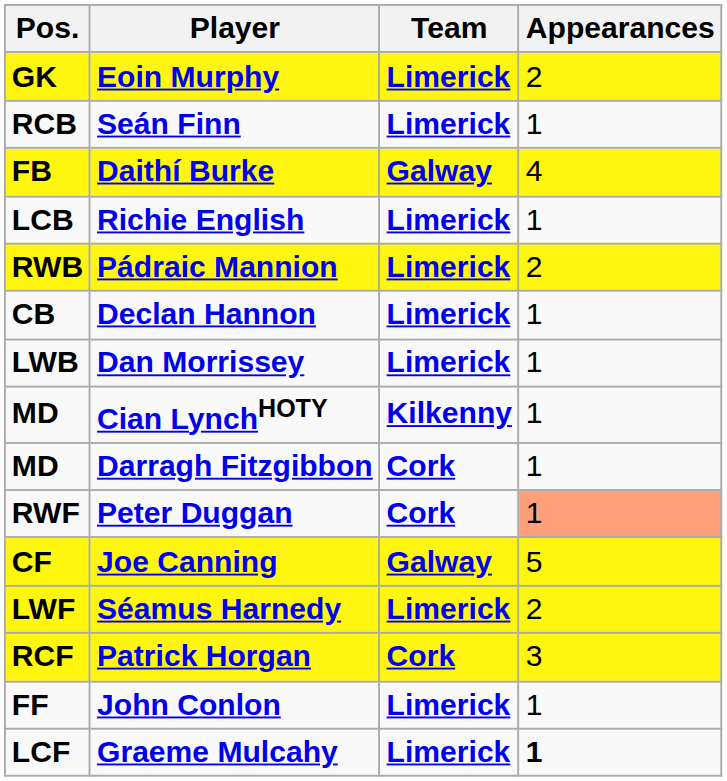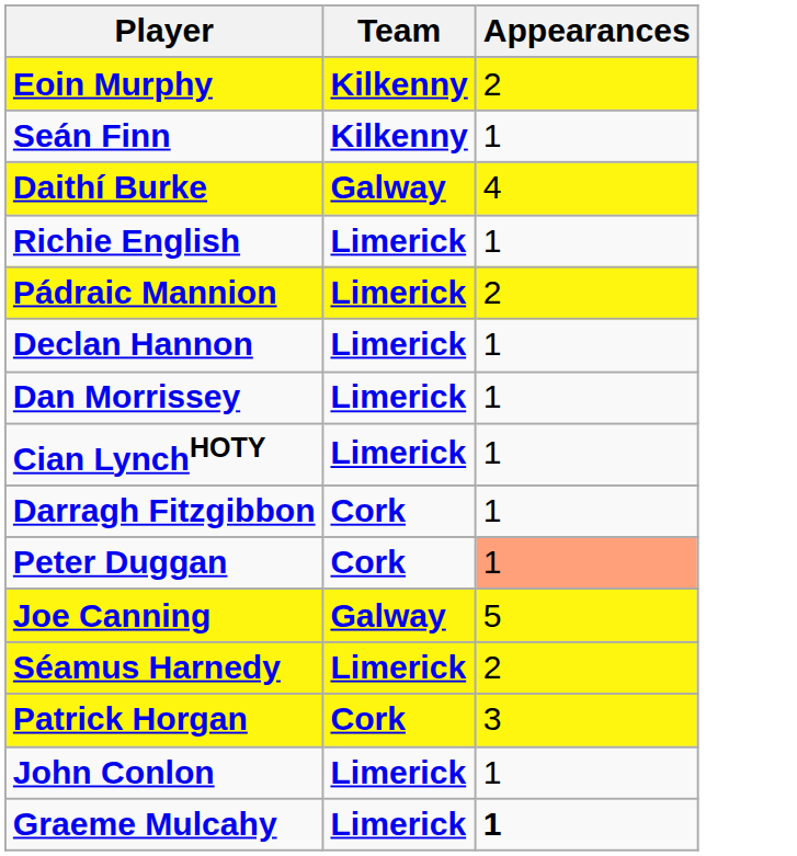 <table class="wikitable">
 <tr>
-<th>Pos.</th>
 <th>Player</th>
 <th>Team</th>
 <th>Appearances</th>
 </tr>
 <tr bgcolor=#FFF60F>
-<td><strong>GK</strong></td>
 <td> <strong><a href='#'>Eoin Murphy</a></strong></td>
-<td><strong><a href='#'>Limerick</a></strong></td>
+<td><strong><a href='#'>Kilkenny</a></strong></td>
 <td>2</td>
 </tr>
 <tr>
-<td><strong>RCB</strong></td>
 <td> <strong><a href='#'>Seán Finn</a></strong></td>
-<td><strong><a href='#'>Limerick</a></strong></td>
+<td><strong><a href='#'>Kilkenny</a></strong></td>
 <td>1</td>
 </tr>
 <tr bgcolor=#FFF60F>
-<td><strong>FB</strong></td>
 <td> <strong><a href='#'>Daithí Burke</a></strong></td>
 <td><strong><a href='#'>Galway</a></strong></td>
 <td>4</td>
 </tr>
 <tr>
-<td><strong>LCB</strong></td>
 <td> <strong><a href='#'>Richie English</a></strong></td>
 <td><strong><a href='#'>Limerick</a></strong></td>
 <td>1</td>
 </tr>
 <tr bgcolor=#FFF60F>
-<td><strong>RWB</strong></td>
 <td> <strong><a href='#'>Pádraic Mannion</a></strong></td>
 <td><strong><a href='#'>Limerick</a></strong></td>
 <td>2</td>
 </tr>
 <tr>
-<td><strong>CB</strong></td>
 <td> <strong><a href='#'>Declan Hannon</a></strong></td>
 <td><strong><a href='#'>Limerick</a></strong></td>
 <td>1</td>
 </tr>
 <tr>
-<td><strong>LWB</strong></td>
 <td> <strong><a href='#'>Dan Morrissey</a></strong></td>
 <td><strong><a href='#'>Limerick</a></strong></td>
 <td>1</td>
 </tr>
 <tr>
-<td><strong>MD</strong></td>
 <td> <strong><a href='#'>Cian Lynch</a><sup>HOTY</sup></strong></td>
-<td><strong><a href='#'>Kilkenny</a></strong></td>
+<td><strong><a href='#'>Limerick</a></strong></td>
 <td>1</td>
 </tr>
 <tr>
-<td><strong>MD</strong></td>
 <td> <strong><a href='#'>Darragh Fitzgibbon</a></strong></td>
 <td><strong><a href='#'>Cork</a></strong></td>
 <td>1</td>
 </tr>
 <tr>
-<td><strong>RWF</strong></td>
 <td> <strong><a href='#'>Peter Duggan</a></strong></td>
 <td><strong><a href='#'>Cork</a></strong></td>
 <td style="background: lightsalmon;">1</td>
 </tr>
 <tr bgcolor=#FFF60F>
-<td><strong>CF</strong></td>
 <td> <strong><a href='#'>Joe Canning</a></strong></td>
 <td><strong><a href='#'>Galway</a></strong></td>
 <td>5</td>
 </tr>
 <tr bgcolor=#FFF60F>
-<td><strong>LWF</strong></td>
 <td> <strong><a href='#'>Séamus Harnedy</a></strong></td>
 <td><strong><a href='#'>Limerick</a></strong></td>
 <td>2</td>
 </tr>
 <tr bgcolor=#FFF60F>
-<td><strong>RCF</strong></td>
 <td> <strong><a href='#'>Patrick Horgan</a></strong></td>
 <td><strong><a href='#'>Cork</a></strong></td>
 <td>3</td>
 </tr>
 <tr>
-<td><strong>FF</strong></td>
 <td> <strong><a href='#'>John Conlon</a></strong></td>
 <td><strong><a href='#'>Limerick</a></strong></td>
 <td>1</td>
 </tr>
 <tr>
-<td><strong>LCF</strong></td>
 <td> <strong><a href='#'>Graeme Mulcahy</a></strong></td>
 <td><strong><a href='#'>Limerick</a></strong></td>
 <td><strong>1</strong></td>
 </tr>
 </table>
